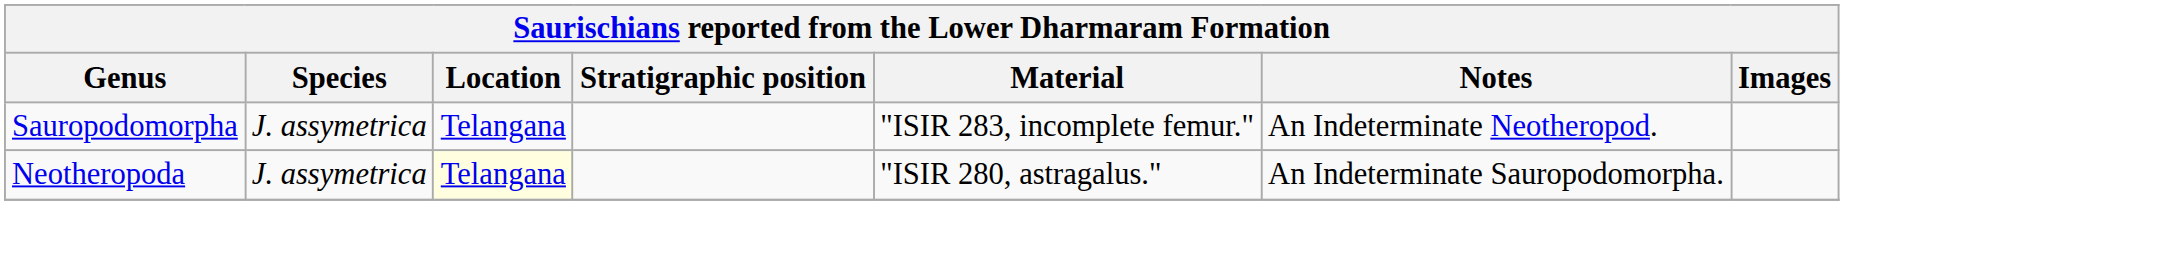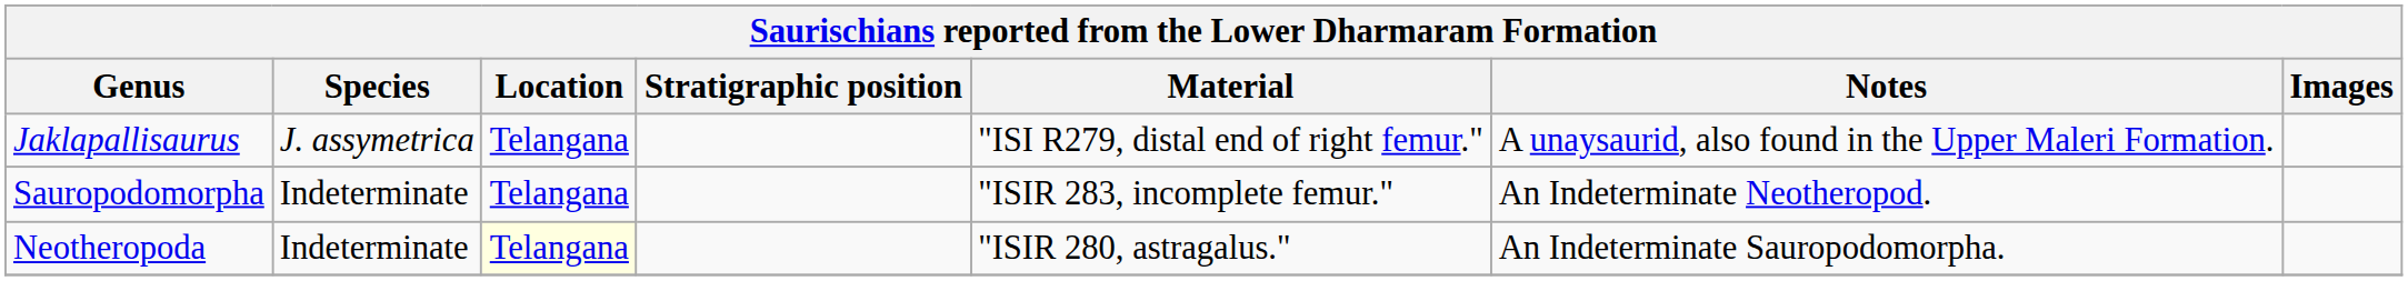 <table class="wikitable" align="center">
 <tr>
 <th colspan="7" align="center"><strong><a href='#'>Saurischians</a> reported from the Lower Dharmaram Formation</strong></th>
 </tr>
 <tr>
 <th>Genus</th>
 <th>Species</th>
 <th>Location</th>
 <th>Stratigraphic position</th>
 <th>Material</th>
 <th>Notes</th>
 <th>Images</th>
 </tr>
 <tr>
+<td><em><a href='#'>Jaklapallisaurus</a></em></td>
+<td><em>J. assymetrica</em></td>
+<td><a href='#'>Telangana</a></td>
+<td></td>
+<td>"ISI R279, distal end of right <a href='#'>femur</a>."</td>
+<td>A <a href='#'>unaysaurid</a>, also found in the <a href='#'>Upper Maleri Formation</a>.</td>
+<td></td>
+</tr>
+<tr>
 <td><a href='#'>Sauropodomorpha</a></td>
-<td><em>J. assymetrica</em></td>
+<td>Indeterminate</td>
 <td><a href='#'>Telangana</a></td>
 <td></td>
 <td>"ISIR 283, incomplete femur."</td>
 <td>An Indeterminate <a href='#'>Neotheropod</a>.</td>
 <td></td>
 </tr>
 <tr>
 <td><a href='#'>Neotheropoda</a></td>
-<td><em>J. assymetrica</em></td>
+<td>Indeterminate</td>
 <td style="background: lightyellow;"><a href='#'>Telangana</a></td>
 <td></td>
 <td>"ISIR 280, astragalus."</td>
 <td>An Indeterminate Sauropodomorpha.</td>
 <td></td>
 </tr>
 <tr>
 </tr>
 </table>
